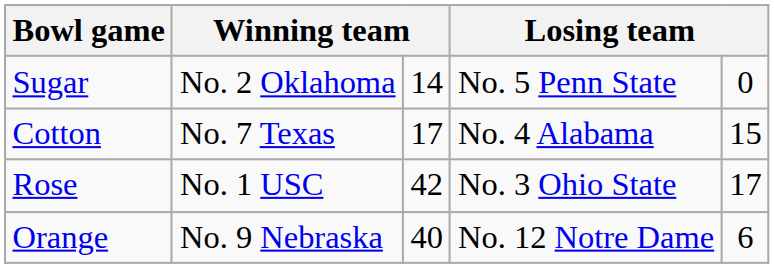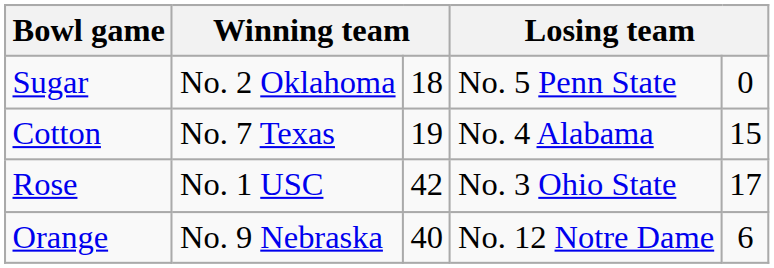 <table class="wikitable">
 <tr>
 <th>Bowl game</th>
 <th colspan="2">Winning team</th>
 <th colspan="2">Losing team</th>
 </tr>
 <tr>
 <td><a href='#'>Sugar</a></td>
 <td>No. 2 <a href='#'>Oklahoma</a></td>
-<td>14</td>
+<td>18</td>
 <td>No. 5 <a href='#'>Penn State</a></td>
 <td align=center>0</td>
 </tr>
 <tr>
 <td><a href='#'>Cotton</a></td>
 <td>No. 7 <a href='#'>Texas</a></td>
-<td>17</td>
+<td>19</td>
 <td>No. 4 <a href='#'>Alabama</a></td>
 <td>15</td>
 </tr>
 <tr>
 <td><a href='#'>Rose</a></td>
 <td>No. 1 <a href='#'>USC</a></td>
 <td>42</td>
 <td>No. 3 <a href='#'>Ohio State</a></td>
 <td>17</td>
 </tr>
 <tr>
 <td><a href='#'>Orange</a></td>
 <td>No. 9 <a href='#'>Nebraska</a></td>
 <td>40</td>
 <td>No. 12 <a href='#'>Notre Dame</a></td>
 <td align=center>6</td>
 </tr>
 </table>
